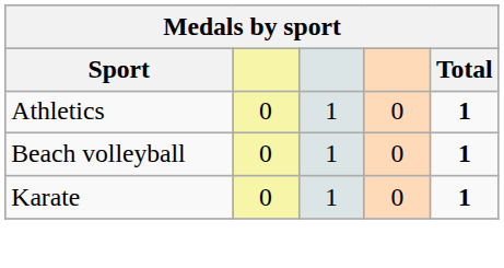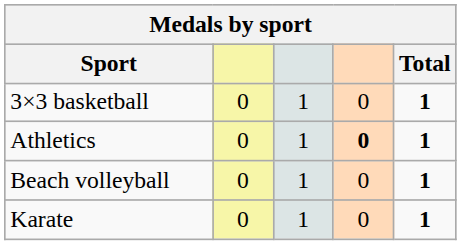 <table class="wikitable" style="font-size:90%; text-align:center;">
 <tr>
 <th colspan="5">Medals by sport</th>
 </tr>
 <tr>
 <th width="120">Sport</th>
 <th scope="col" width="30" style="background:#F7F6A8;"></th>
 <th scope="col" width="30" style="background:#DCE5E5;"></th>
 <th scope="col" width="30" style="background:#FFDAB9;"></th>
 <th width="30">Total</th>
 </tr>
 <tr>
+<td align="left">3×3 basketball</td>
+<td style="background:#F7F6A8;">0</td>
+<td style="background:#DCE5E5;">1</td>
+<td style="background:#FFDAB9;">0</td>
+<td><strong>1</strong></td>
+</tr>
+<tr>
 <td align="left">Athletics</td>
 <td style="background:#F7F6A8;">0</td>
 <td style="background:#DCE5E5;">1</td>
-<td style="background:#FFDAB9;">0</td>
+<td style="background:#FFDAB9;"><strong>0</strong></td>
 <td><strong>1</strong></td>
 </tr>
 <tr>
 <td align="left">Beach volleyball</td>
 <td style="background:#F7F6A8;">0</td>
 <td style="background:#DCE5E5;">1</td>
 <td style="background:#FFDAB9;">0</td>
 <td><strong>1</strong></td>
 </tr>
 <tr>
 <td align="left">Karate</td>
 <td style="background:#F7F6A8;">0</td>
 <td style="background:#DCE5E5;">1</td>
 <td style="background:#FFDAB9;">0</td>
 <td><strong>1</strong></td>
 </tr>
 </table>
